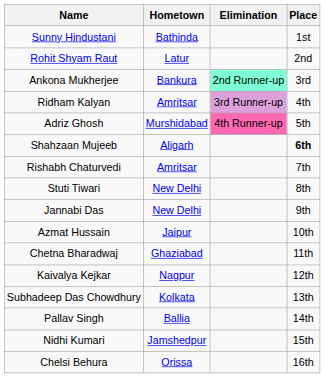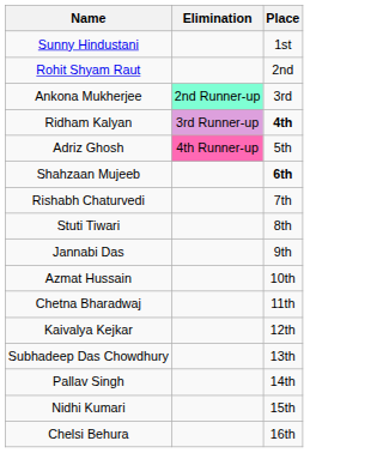 <table class="wikitable sortable" style=" text-align:center; line-height:25px; width:auto;">
 <tr>
 <th>Name</th>
-<th>Hometown</th>
 <th>Elimination</th>
 <th>Place</th>
 </tr>
 <tr>
 <td><a href='#'>Sunny Hindustani</a></td>
-<td><a href='#'>Bathinda</a></td>
 <td></td>
 <td>1st</td>
 </tr>
 <tr>
 <td><a href='#'>Rohit Shyam Raut</a></td>
-<td><a href='#'>Latur</a></td>
 <td></td>
 <td>2nd</td>
 </tr>
 <tr>
 <td>Ankona Mukherjee</td>
-<td><a href='#'>Bankura</a></td>
 <td style="background:#7FFFD4;">2nd Runner-up</td>
 <td>3rd</td>
 </tr>
 <tr>
 <td>Ridham Kalyan</td>
-<td><a href='#'>Amritsar</a></td>
 <td style="background:#DDA0DD;">3rd Runner-up</td>
-<td>4th</td>
+<td><strong>4th</strong></td>
 </tr>
 <tr>
 <td>Adriz Ghosh</td>
-<td><a href='#'>Murshidabad</a></td>
 <td style="background:#FF69B4;">4th Runner-up</td>
 <td>5th</td>
 </tr>
 <tr>
 <td>Shahzaan Mujeeb</td>
-<td><a href='#'>Aligarh</a></td>
 <td></td>
 <td><strong>6th</strong></td>
 </tr>
 <tr>
 <td>Rishabh Chaturvedi</td>
-<td><a href='#'>Amritsar</a></td>
 <td></td>
 <td>7th</td>
 </tr>
 <tr>
 <td>Stuti Tiwari</td>
-<td><a href='#'>New Delhi</a></td>
 <td></td>
 <td>8th</td>
 </tr>
 <tr>
 <td>Jannabi Das</td>
-<td><a href='#'>New Delhi</a></td>
 <td></td>
 <td>9th</td>
 </tr>
 <tr>
 <td>Azmat Hussain</td>
-<td><a href='#'>Jaipur</a></td>
 <td></td>
 <td>10th</td>
 </tr>
 <tr>
 <td>Chetna Bharadwaj</td>
-<td><a href='#'>Ghaziabad</a></td>
 <td></td>
 <td>11th</td>
 </tr>
 <tr>
 <td>Kaivalya Kejkar</td>
-<td><a href='#'>Nagpur</a></td>
 <td></td>
 <td>12th</td>
 </tr>
 <tr>
 <td>Subhadeep Das Chowdhury</td>
-<td><a href='#'>Kolkata</a></td>
 <td></td>
 <td>13th</td>
 </tr>
 <tr>
 <td>Pallav Singh</td>
-<td><a href='#'>Ballia</a></td>
 <td></td>
 <td>14th</td>
 </tr>
 <tr>
 <td>Nidhi Kumari</td>
-<td><a href='#'>Jamshedpur</a></td>
 <td></td>
 <td>15th</td>
 </tr>
 <tr>
 <td>Chelsi Behura</td>
-<td><a href='#'>Orissa</a></td>
 <td></td>
 <td>16th</td>
 </tr>
 </table>
